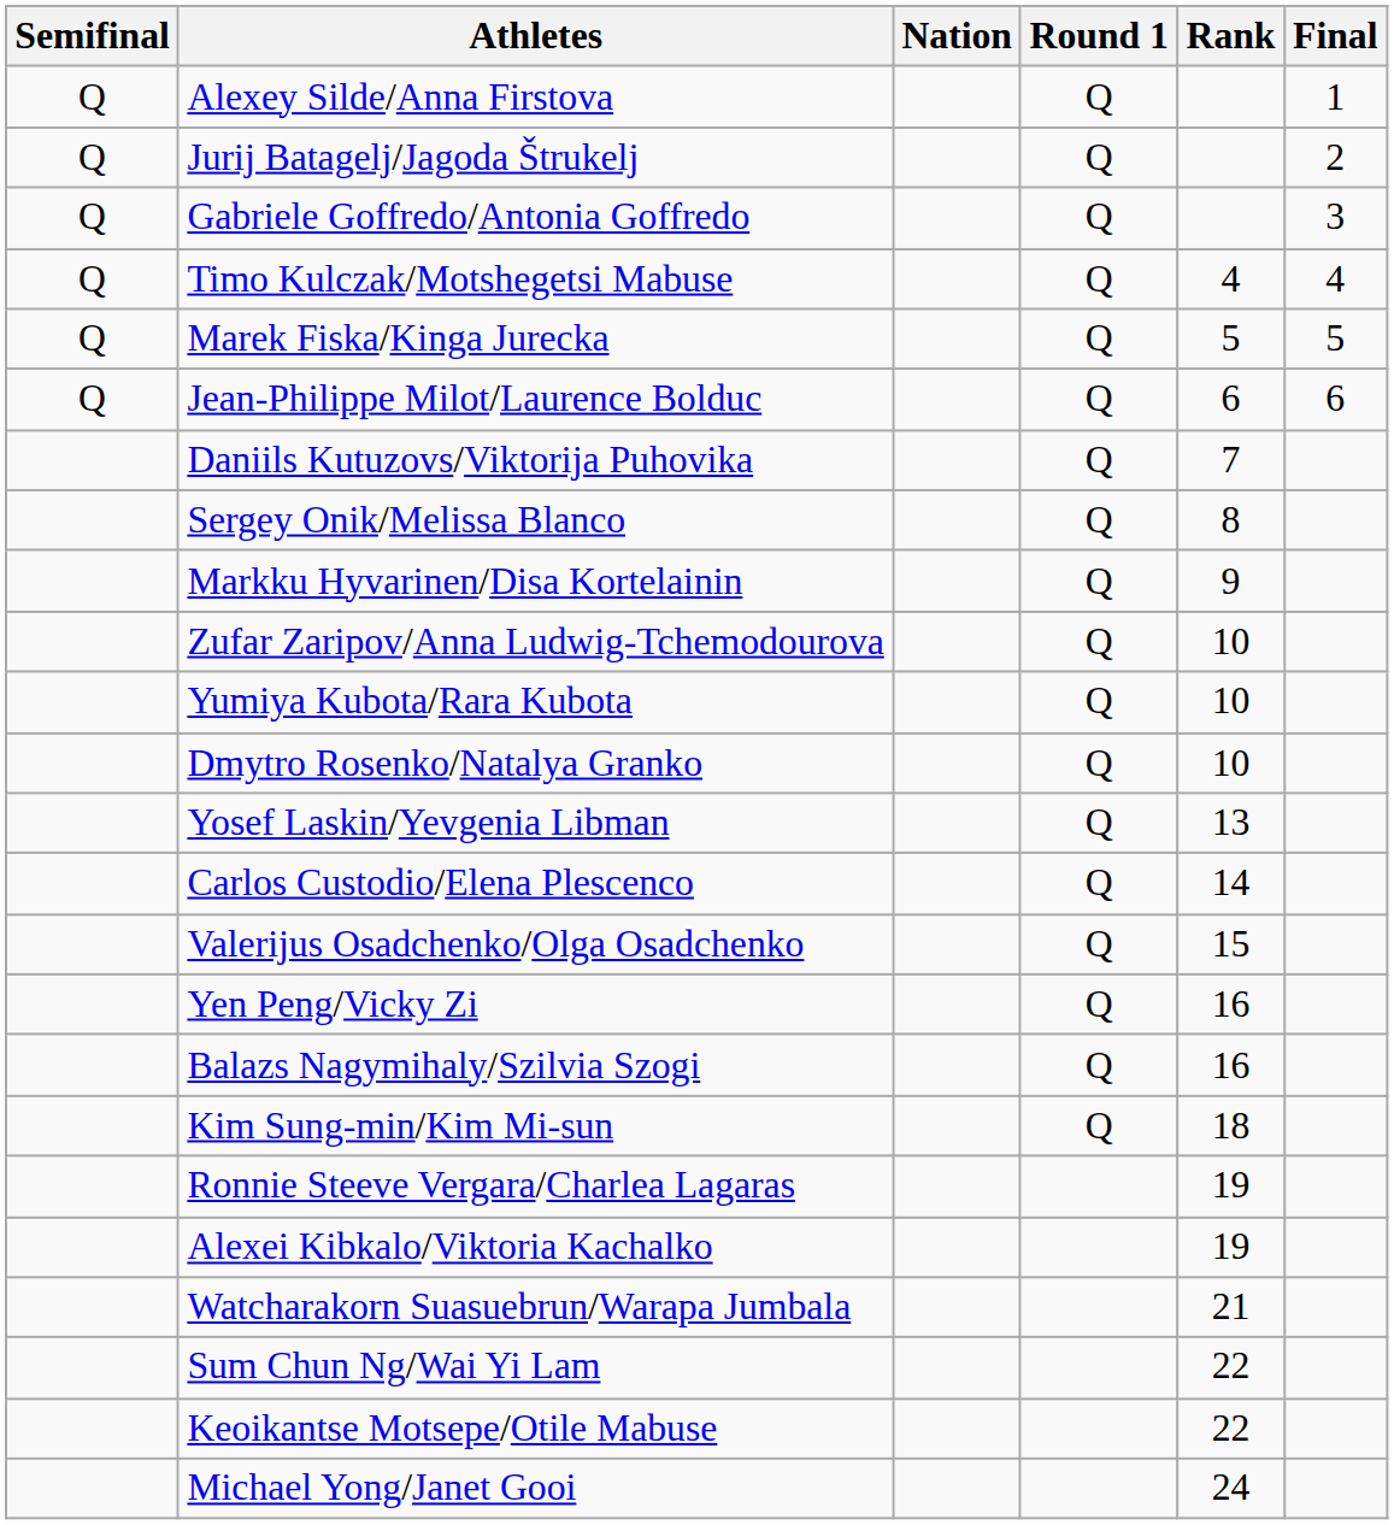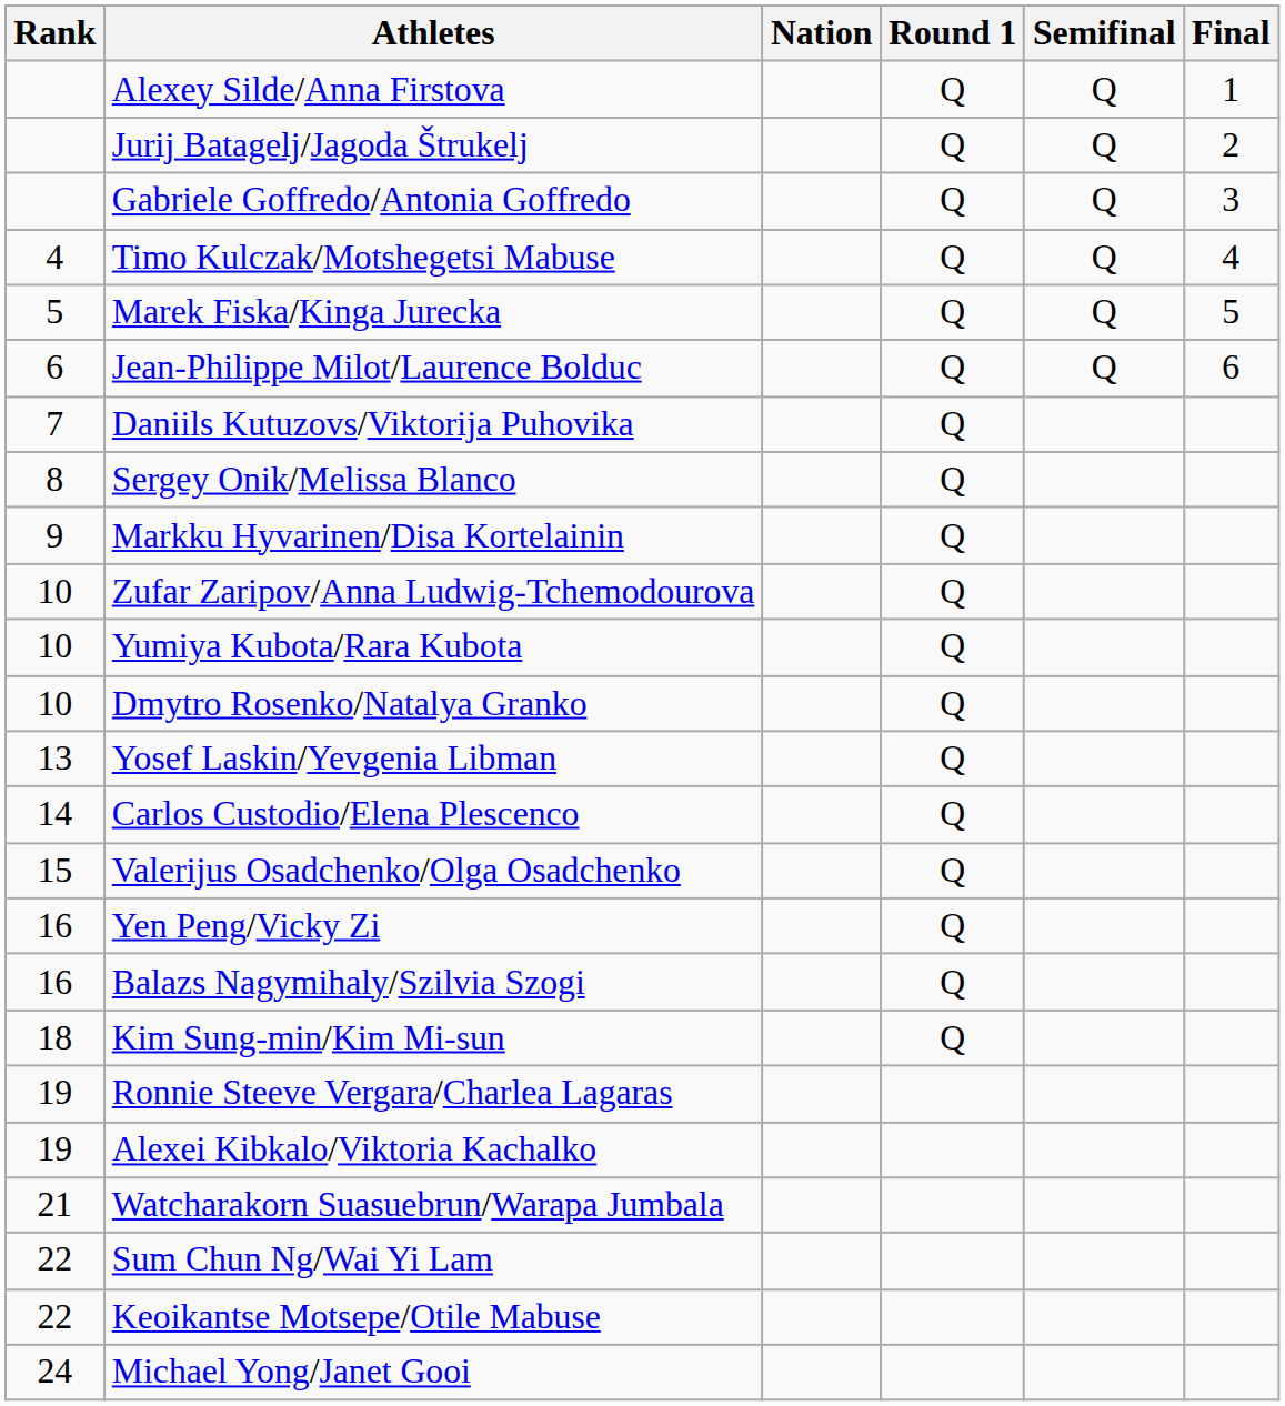 <table class="wikitable sortable" style="text-align:center">
 <tr>
-<th>Semifinal</th>
+<th>Rank</th>
 <th>Athletes</th>
 <th>Nation</th>
 <th>Round 1</th>
-<th>Rank</th>
+<th>Semifinal</th>
 <th>Final</th>
 </tr>
 <tr>
-<td>Q</td>
+<td></td>
 <td align=left><a href='#'>Alexey Silde</a>/<a href='#'>Anna Firstova</a></td>
 <td align=left></td>
 <td>Q</td>
-<td></td>
+<td>Q</td>
 <td>1</td>
 </tr>
 <tr>
-<td>Q</td>
+<td></td>
 <td align=left><a href='#'>Jurij Batagelj</a>/<a href='#'>Jagoda Štrukelj</a></td>
 <td align=left></td>
 <td>Q</td>
-<td></td>
+<td>Q</td>
 <td>2</td>
 </tr>
 <tr>
-<td>Q</td>
+<td></td>
 <td align=left><a href='#'>Gabriele Goffredo</a>/<a href='#'>Antonia Goffredo</a></td>
 <td align=left></td>
 <td>Q</td>
-<td></td>
+<td>Q</td>
 <td>3</td>
 </tr>
 <tr>
-<td>Q</td>
+<td>4</td>
 <td align=left><a href='#'>Timo Kulczak</a>/<a href='#'>Motshegetsi Mabuse</a></td>
 <td align=left></td>
 <td>Q</td>
-<td>4</td>
+<td>Q</td>
 <td>4</td>
 </tr>
 <tr>
-<td>Q</td>
+<td>5</td>
 <td align=left><a href='#'>Marek Fiska</a>/<a href='#'>Kinga Jurecka</a></td>
 <td align=left></td>
 <td>Q</td>
-<td>5</td>
+<td>Q</td>
 <td>5</td>
 </tr>
 <tr>
-<td>Q</td>
+<td>6</td>
 <td align=left><a href='#'>Jean-Philippe Milot</a>/<a href='#'>Laurence Bolduc</a></td>
 <td align=left></td>
 <td>Q</td>
-<td>6</td>
+<td>Q</td>
 <td>6</td>
 </tr>
 <tr>
-<td></td>
+<td>7</td>
 <td align=left><a href='#'>Daniils Kutuzovs</a>/<a href='#'>Viktorija Puhovika</a></td>
 <td align=left></td>
 <td>Q</td>
-<td>7</td>
+<td></td>
 <td></td>
 </tr>
 <tr>
-<td></td>
+<td>8</td>
 <td align=left><a href='#'>Sergey Onik</a>/<a href='#'>Melissa Blanco</a></td>
 <td align=left></td>
 <td>Q</td>
-<td>8</td>
+<td></td>
 <td></td>
 </tr>
 <tr>
-<td></td>
+<td>9</td>
 <td align=left><a href='#'>Markku Hyvarinen</a>/<a href='#'>Disa Kortelainin</a></td>
 <td align=left></td>
 <td>Q</td>
-<td>9</td>
+<td></td>
 <td></td>
 </tr>
 <tr>
-<td></td>
+<td>10</td>
 <td align=left><a href='#'>Zufar Zaripov</a>/<a href='#'>Anna Ludwig-Tchemodourova</a></td>
 <td align=left></td>
 <td>Q</td>
-<td>10</td>
+<td></td>
 <td></td>
 </tr>
 <tr>
-<td></td>
+<td>10</td>
 <td align=left><a href='#'>Yumiya Kubota</a>/<a href='#'>Rara Kubota</a></td>
 <td align=left></td>
 <td>Q</td>
-<td>10</td>
+<td></td>
 <td></td>
 </tr>
 <tr>
-<td></td>
+<td>10</td>
 <td align=left><a href='#'>Dmytro Rosenko</a>/<a href='#'>Natalya Granko</a></td>
 <td align=left></td>
 <td>Q</td>
-<td>10</td>
+<td></td>
 <td></td>
 </tr>
 <tr>
-<td></td>
+<td>13</td>
 <td align=left><a href='#'>Yosef Laskin</a>/<a href='#'>Yevgenia Libman</a></td>
 <td align=left></td>
 <td>Q</td>
-<td>13</td>
+<td></td>
 <td></td>
 </tr>
 <tr>
-<td></td>
+<td>14</td>
 <td align=left><a href='#'>Carlos Custodio</a>/<a href='#'>Elena Plescenco</a></td>
 <td align=left></td>
 <td>Q</td>
-<td>14</td>
+<td></td>
 <td></td>
 </tr>
 <tr>
-<td></td>
+<td>15</td>
 <td align=left><a href='#'>Valerijus Osadchenko</a>/<a href='#'>Olga Osadchenko</a></td>
 <td align=left></td>
 <td>Q</td>
-<td>15</td>
+<td></td>
 <td></td>
 </tr>
 <tr>
-<td></td>
+<td>16</td>
 <td align=left><a href='#'>Yen Peng</a>/<a href='#'>Vicky Zi</a></td>
 <td align=left></td>
 <td>Q</td>
-<td>16</td>
+<td></td>
 <td></td>
 </tr>
 <tr>
-<td></td>
+<td>16</td>
 <td align=left><a href='#'>Balazs Nagymihaly</a>/<a href='#'>Szilvia Szogi</a></td>
 <td align=left></td>
 <td>Q</td>
-<td>16</td>
+<td></td>
 <td></td>
 </tr>
 <tr>
-<td></td>
+<td>18</td>
 <td align=left><a href='#'>Kim Sung-min</a>/<a href='#'>Kim Mi-sun</a></td>
 <td align=left></td>
 <td>Q</td>
-<td>18</td>
+<td></td>
 <td></td>
 </tr>
 <tr>
-<td></td>
+<td>19</td>
 <td align=left><a href='#'>Ronnie Steeve Vergara</a>/<a href='#'>Charlea Lagaras</a></td>
 <td align=left></td>
 <td></td>
-<td>19</td>
+<td></td>
 <td></td>
 </tr>
 <tr>
-<td></td>
+<td>19</td>
 <td align=left><a href='#'>Alexei Kibkalo</a>/<a href='#'>Viktoria Kachalko</a></td>
 <td align=left></td>
 <td></td>
-<td>19</td>
+<td></td>
 <td></td>
 </tr>
 <tr>
-<td></td>
+<td>21</td>
 <td align=left><a href='#'>Watcharakorn Suasuebrun</a>/<a href='#'>Warapa Jumbala</a></td>
 <td align=left></td>
 <td></td>
-<td>21</td>
+<td></td>
 <td></td>
 </tr>
 <tr>
-<td></td>
+<td>22</td>
 <td align=left><a href='#'>Sum Chun Ng</a>/<a href='#'>Wai Yi Lam</a></td>
 <td align=left></td>
 <td></td>
-<td>22</td>
+<td></td>
 <td></td>
 </tr>
 <tr>
-<td></td>
+<td>22</td>
 <td align=left><a href='#'>Keoikantse Motsepe</a>/<a href='#'>Otile Mabuse</a></td>
 <td align=left></td>
 <td></td>
-<td>22</td>
+<td></td>
 <td></td>
 </tr>
 <tr>
-<td></td>
+<td>24</td>
 <td align=left><a href='#'>Michael Yong</a>/<a href='#'>Janet Gooi</a></td>
 <td align=left></td>
 <td></td>
-<td>24</td>
+<td></td>
 <td></td>
 </tr>
 </table>
